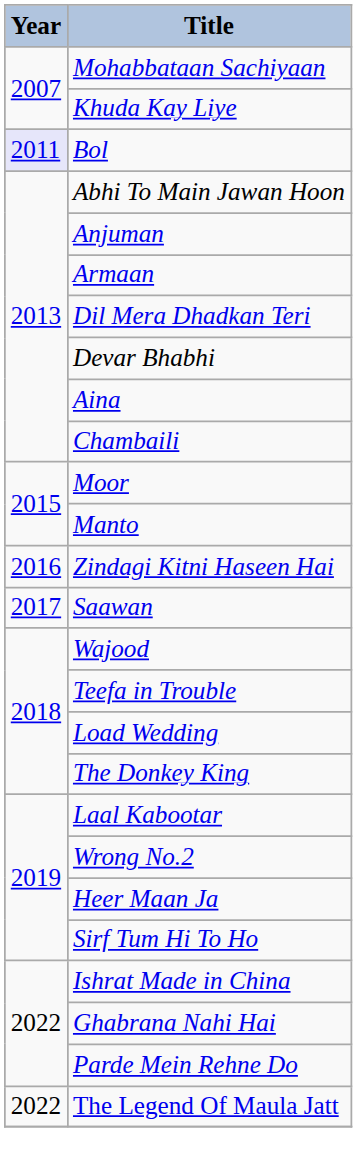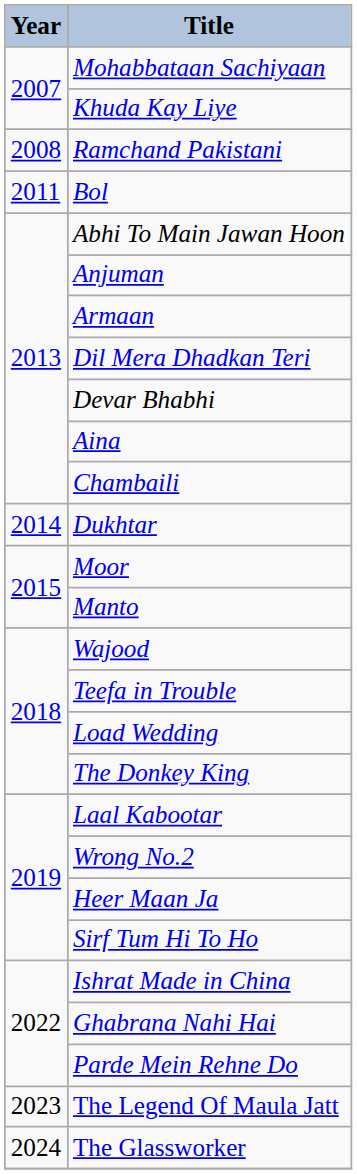 <table class="wikitable" style="font-size:90%">
 <tr style="text-align:center;">
 <th style="text-align:center; background:#b0c4de">Year</th>
 <th style="text-align:center; background:#b0c4de">Title</th>
 </tr>
 <tr>
 <td rowspan="2"><a href='#'>2007</a></td>
 <td><em><a href='#'>Mohabbataan Sachiyaan</a></em></td>
 </tr>
 <tr>
 <td><em><a href='#'>Khuda Kay Liye</a></em></td>
 </tr>
 <tr>
-<td style="background: lavender;"><a href='#'>2011</a></td>
+<td><a href='#'>2008</a></td>
+<td><em><a href='#'>Ramchand Pakistani</a></em></td>
+</tr>
+<tr>
+<td><a href='#'>2011</a></td>
 <td><em><a href='#'>Bol</a></em></td>
 </tr>
 <tr>
 <td rowspan="7"><a href='#'>2013</a></td>
 <td><em>Abhi To Main Jawan Hoon</em></td>
 </tr>
 <tr>
 <td><em><a href='#'>Anjuman</a></em></td>
 </tr>
 <tr>
 <td><em><a href='#'>Armaan</a></em></td>
 </tr>
 <tr>
 <td><em><a href='#'>Dil Mera Dhadkan Teri</a></em></td>
 </tr>
 <tr>
 <td><em>Devar Bhabhi</em></td>
 </tr>
 <tr>
 <td><em><a href='#'>Aina</a></em></td>
 </tr>
 <tr>
 <td><em><a href='#'>Chambaili</a></em></td>
 </tr>
 <tr>
+<td><a href='#'>2014</a></td>
+<td><em><a href='#'>Dukhtar</a></em></td>
+</tr>
+<tr>
 <td rowspan="2"><a href='#'>2015</a></td>
 <td><em><a href='#'>Moor</a></em></td>
 </tr>
 <tr>
 <td><em><a href='#'>Manto</a></em></td>
-</tr>
-<tr>
-<td><a href='#'>2016</a></td>
-<td><em><a href='#'>Zindagi Kitni Haseen Hai</a></em></td>
-</tr>
-<tr>
-<td><a href='#'>2017</a></td>
-<td><em><a href='#'>Saawan</a></em></td>
 </tr>
 <tr>
 <td rowspan="4"><a href='#'>2018</a></td>
 <td><em><a href='#'>Wajood</a></em></td>
 </tr>
 <tr>
 <td><em><a href='#'>Teefa in Trouble</a></em></td>
 </tr>
 <tr>
 <td><em><a href='#'>Load Wedding</a></em></td>
 </tr>
 <tr>
 <td><em><a href='#'>The Donkey King</a></em></td>
 </tr>
 <tr>
 <td rowspan="4"><a href='#'>2019</a></td>
 <td><em><a href='#'>Laal Kabootar</a></em></td>
 </tr>
 <tr>
 <td><em><a href='#'>Wrong No.2</a></em></td>
 </tr>
 <tr>
 <td><em><a href='#'>Heer Maan Ja</a></em></td>
 </tr>
 <tr>
 <td><em><a href='#'>Sirf Tum Hi To Ho</a></em></td>
 </tr>
 <tr>
 <td rowspan=3>2022</td>
 <td><em><a href='#'>Ishrat Made in China</a></em></td>
 </tr>
 <tr>
 <td><em><a href='#'>Ghabrana Nahi Hai</a></em></td>
 </tr>
 <tr>
 <td><em><a href='#'>Parde Mein Rehne Do</a></em></td>
 </tr>
 <tr>
-<td>2022</td>
+<td>2023</td>
 <td><a href='#'>The Legend Of Maula Jatt</a></td>
+</tr>
+<tr>
+<td>2024</td>
+<td><a href='#'>The Glassworker</a></td>
 </tr>
 <tr>
 </tr>
 </table>
